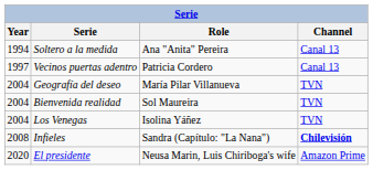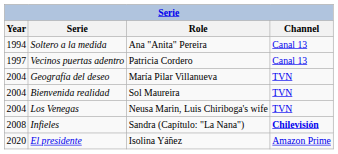 <table class="wikitable" style="font-size: 95%;">
 <tr>
 <th colspan="5" style="background: LightSteelBlue;"><a href='#'>Serie</a></th>
 </tr>
 <tr>
 <th>Year</th>
 <th>Serie</th>
 <th>Role</th>
 <th>Channel</th>
 </tr>
 <tr>
 <td>1994</td>
 <td><em>Soltero a la medida</em></td>
 <td>Ana "Anita" Pereira</td>
 <td><a href='#'>Canal 13</a></td>
 </tr>
 <tr>
 <td>1997</td>
 <td><em>Vecinos puertas adentro</em></td>
 <td>Patricia Cordero</td>
 <td><a href='#'>Canal 13</a></td>
 </tr>
 <tr>
 <td>2004</td>
 <td><em>Geografía del deseo</em></td>
 <td>María Pilar Villanueva</td>
 <td><a href='#'>TVN</a></td>
 </tr>
 <tr>
 <td>2004</td>
 <td><em>Bienvenida realidad</em></td>
 <td>Sol Maureira</td>
 <td><a href='#'>TVN</a></td>
 </tr>
 <tr>
 <td>2004</td>
 <td><em>Los Venegas</em></td>
-<td>Isolina Yáñez</td>
+<td>Neusa Marin, Luis Chiriboga's wife</td>
 <td><a href='#'>TVN</a></td>
 </tr>
 <tr>
 <td>2008</td>
 <td><em>Infieles</em></td>
 <td>Sandra (Capítulo: "La Nana")</td>
 <td><strong><a href='#'>Chilevisión</a></strong></td>
 </tr>
 <tr>
 <td>2020</td>
 <td><em><a href='#'>El presidente</a></em></td>
-<td>Neusa Marin, Luis Chiriboga's wife</td>
+<td>Isolina Yáñez</td>
 <td><a href='#'>Amazon Prime</a></td>
 </tr>
 </table>
